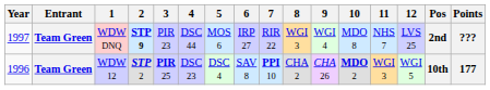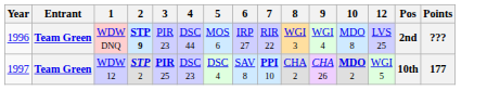 <table class="wikitable" style="text-align:center; font-size:90%">
 <tr>
 <th>Year</th>
 <th>Entrant</th>
 <th>1</th>
 <th>2</th>
 <th>3</th>
 <th>4</th>
 <th>5</th>
 <th>6</th>
 <th>7</th>
 <th>8</th>
 <th>9</th>
 <th>10</th>
-<th>11</th>
 <th>12</th>
 <th>Pos</th>
 <th>Points</th>
 </tr>
 <tr>
-<td><a href='#'>1997</a></td>
+<td><a href='#'>1996</a></td>
 <th><a href='#'>Team Green</a></th>
 <td style="background:#FFCFCF;"><a href='#'>WDW</a><br><small>DNQ</small></td>
 <td style="background:#CFEAFF;"><strong><a href='#'>STP</a><br><small>9</small></strong></td>
 <td style="background:#CFCFFF;"><a href='#'>PIR</a><br><small>23</small></td>
 <td style="background:#CFCFFF;"><a href='#'>DSC</a><br><small>44</small></td>
 <td style="background:#CFEAFF;"><a href='#'>MOS</a><br><small>6</small></td>
 <td style="background:#CFCFFF;"><a href='#'>IRP</a><br><small>27</small></td>
 <td style="background:#CFCFFF;"><a href='#'>RIR</a><br><small>22</small></td>
 <td style="background:#FFDF9F;"><a href='#'>WGI</a><br><small>3</small></td>
 <td style="background:#DFFFDF;"><a href='#'>WGI</a><br><small>4</small></td>
 <td style="background:#CFEAFF;"><a href='#'>MDO</a><br><small>8</small></td>
-<td style="background:#CFEAFF;"><a href='#'>NHS</a><br><small>7</small></td>
 <td style="background:#CFCFFF;"><a href='#'>LVS</a><br><small>25</small></td>
 <th>2nd</th>
 <th>???</th>
 </tr>
 <tr>
-<td><a href='#'>1996</a></td>
+<td><a href='#'>1997</a></td>
 <th><a href='#'>Team Green</a></th>
 <td style="background:#CFCFFF;"><a href='#'>WDW</a><br><small>12</small></td>
 <td style="background:#DFDFDF;"><strong><em><a href='#'>STP</a></em></strong><br><small>2</small></td>
 <td style="background:#CFCFFF;"><strong><a href='#'>PIR</a></strong><br><small>25</small></td>
 <td style="background:#CFCFFF;"><a href='#'>DSC</a><br><small>23</small></td>
 <td style="background:#DFFFDF;"><a href='#'>DSC</a><br><small>4</small></td>
 <td style="background:#CFEAFF;"><a href='#'>SAV</a><br><small>8</small></td>
 <td style="background:#CFEAFF;"><strong><a href='#'>PPI</a></strong><br><small>10</small></td>
 <td style="background:#DFDFDF;"><a href='#'>CHA</a><br><small>2</small></td>
 <td style="background:#EFCFFF;"><em><a href='#'>CHA</a></em><br><small>26</small></td>
 <td style="background:#DFDFDF;"><strong><a href='#'>MDO</a></strong><br><small>2</small></td>
-<td style="background:#FFDF9F;"><a href='#'>WGI</a><br><small>3</small></td>
 <td style="background:#DFFFDF;"><a href='#'>WGI</a><br><small>5</small></td>
 <th>10th</th>
 <th>177</th>
 </tr>
 </table>
